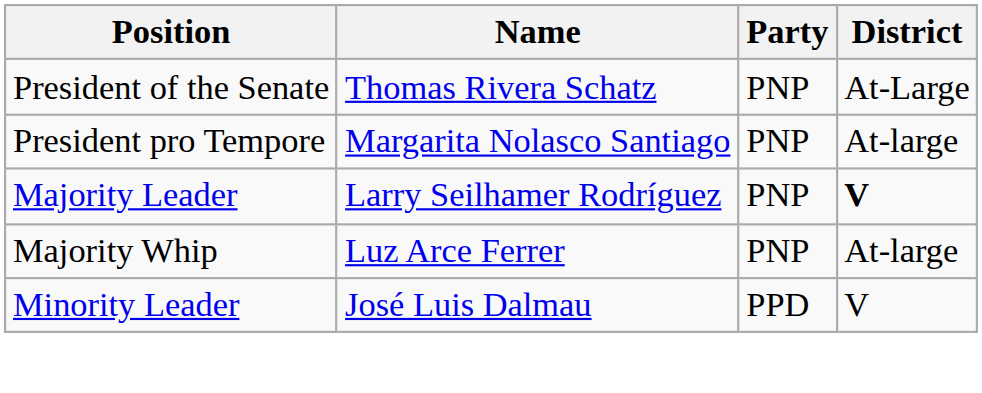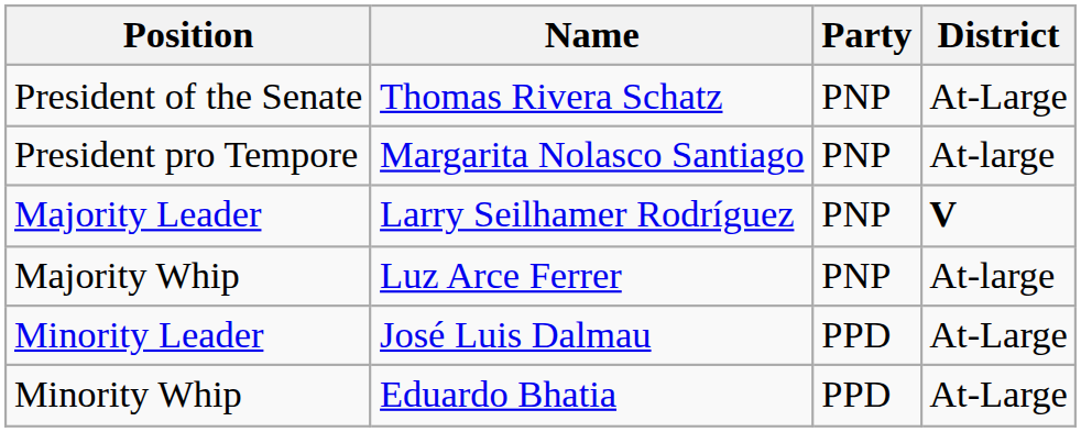 <table class="wikitable sortable">
 <tr>
 <th>Position</th>
 <th>Name</th>
 <th>Party</th>
 <th>District</th>
 </tr>
 <tr>
 <td>President of the Senate</td>
 <td><a href='#'>Thomas Rivera Schatz</a></td>
 <td>PNP</td>
 <td>At-Large</td>
 </tr>
 <tr>
 <td>President pro Tempore</td>
 <td><a href='#'>Margarita Nolasco Santiago</a></td>
 <td>PNP</td>
 <td>At-large</td>
 </tr>
 <tr>
 <td><a href='#'>Majority Leader</a></td>
 <td><a href='#'>Larry Seilhamer Rodríguez</a></td>
 <td>PNP</td>
 <td><strong>V</strong></td>
 </tr>
 <tr>
 <td>Majority Whip</td>
 <td><a href='#'>Luz Arce Ferrer</a></td>
 <td>PNP</td>
 <td>At-large</td>
 </tr>
 <tr>
 <td><a href='#'>Minority Leader</a></td>
 <td><a href='#'>José Luis Dalmau</a></td>
 <td>PPD</td>
-<td>V</td>
+<td>At-Large</td>
+</tr>
+<tr>
+<td>Minority Whip</td>
+<td><a href='#'>Eduardo Bhatia</a></td>
+<td>PPD</td>
+<td>At-Large</td>
 </tr>
 </table>
